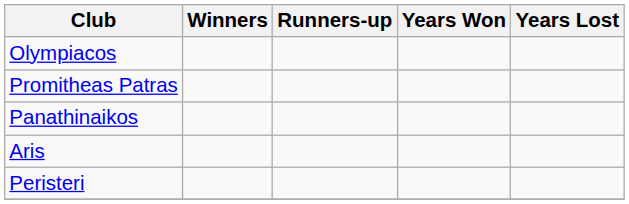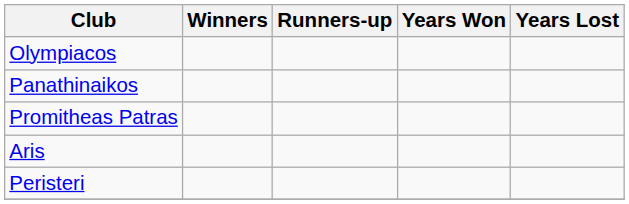 <table class="wikitable">
 <tr>
 <th>Club</th>
 <th>Winners</th>
 <th>Runners-up</th>
 <th>Years Won</th>
 <th>Years Lost</th>
 </tr>
 <tr>
 <td><a href='#'>Olympiacos</a></td>
 <td></td>
 <td></td>
 <td></td>
 <td></td>
 </tr>
 <tr>
-<td><a href='#'>Promitheas Patras</a></td>
+<td><a href='#'>Panathinaikos</a></td>
 <td></td>
 <td></td>
 <td></td>
 <td></td>
 </tr>
 <tr>
-<td><a href='#'>Panathinaikos</a></td>
+<td><a href='#'>Promitheas Patras</a></td>
 <td></td>
 <td></td>
 <td></td>
 <td></td>
 </tr>
 <tr>
 <td><a href='#'>Aris</a></td>
 <td></td>
 <td></td>
 <td></td>
 <td></td>
 </tr>
 <tr>
 <td><a href='#'>Peristeri</a></td>
 <td></td>
 <td></td>
 <td></td>
 <td></td>
 </tr>
 <tr>
 </tr>
 </table>
